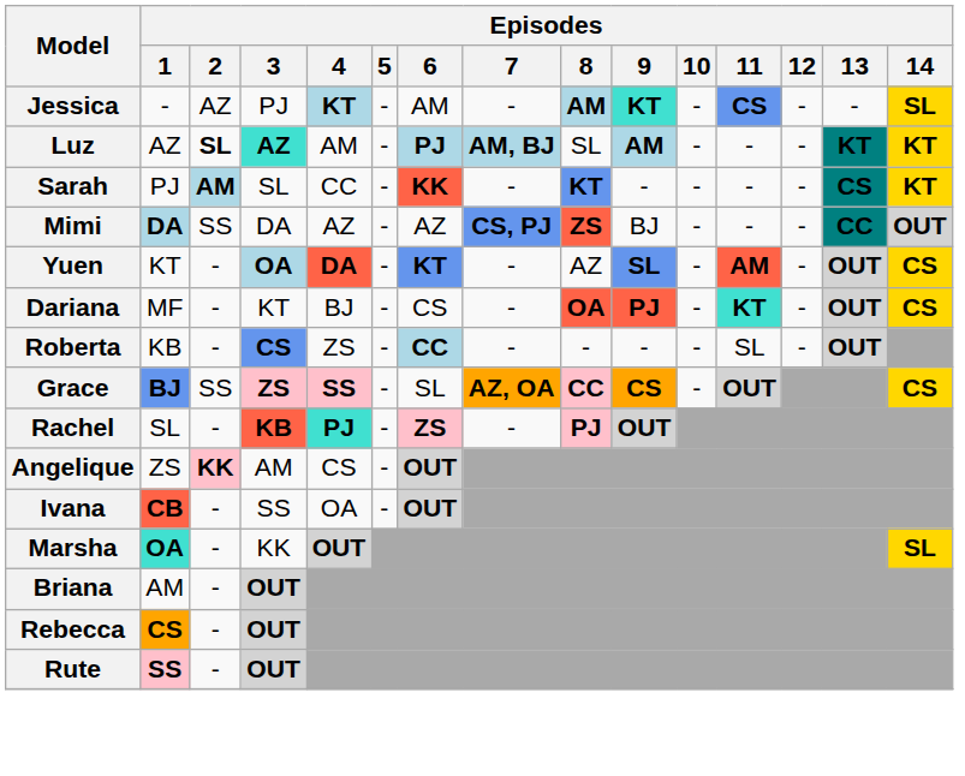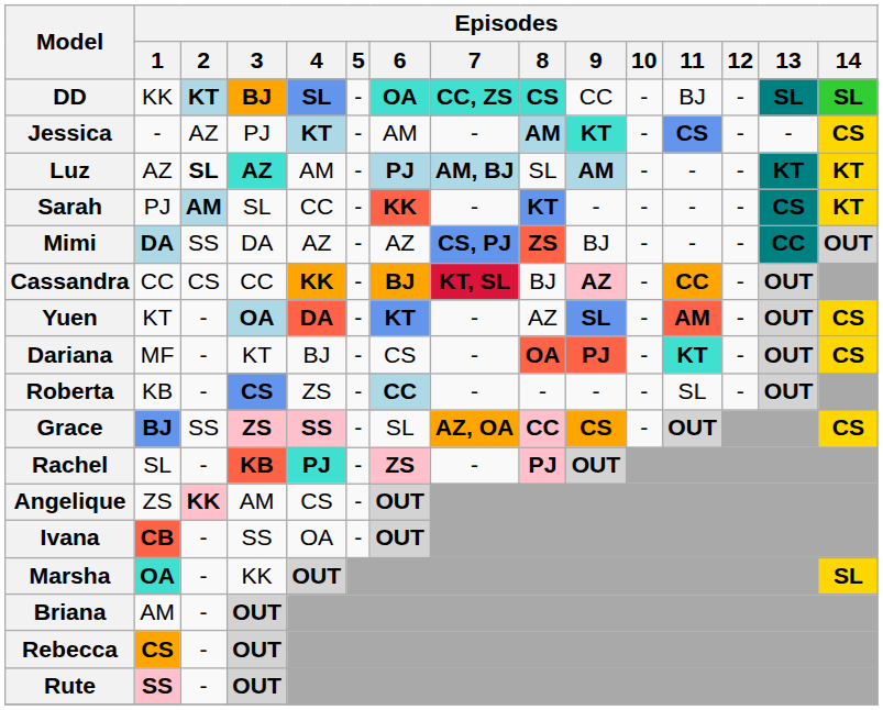 <table class="wikitable" style="text-align:center">
 <tr>
 <th rowspan="2">Model</th>
 <th colspan="14">Episodes</th>
 </tr>
 <tr>
 <th>1</th>
 <th>2</th>
 <th>3</th>
 <th>4</th>
 <th>5</th>
 <th>6</th>
 <th>7</th>
 <th>8</th>
 <th>9</th>
 <th>10</th>
 <th>11</th>
 <th>12</th>
 <th>13</th>
 <th>14</th>
 </tr>
 <tr>
+<th>DD</th>
+<td>KK</td>
+<td bgcolor="lightblue"><strong>KT</strong></td>
+<td bgcolor="orange"><strong>BJ</strong></td>
+<td bgcolor="cornflowerblue"><strong>SL</strong></td>
+<td>-</td>
+<td bgcolor="turquoise"><strong>OA</strong></td>
+<td bgcolor="turquoise"><strong>CC, ZS</strong></td>
+<td bgcolor="turquoise"><strong>CS</strong></td>
+<td>CC</td>
+<td>-</td>
+<td>BJ</td>
+<td>-</td>
+<td bgcolor="teal"><strong>SL</strong></td>
+<td bgcolor="limegreen"><strong>SL</strong></td>
+</tr>
+<tr>
 <th>Jessica</th>
 <td>-</td>
 <td>AZ</td>
 <td>PJ</td>
 <td bgcolor="lightblue"><strong>KT</strong></td>
 <td>-</td>
 <td>AM</td>
 <td>-</td>
 <td bgcolor="lightblue"><strong>AM</strong></td>
 <td bgcolor="turquoise"><strong>KT</strong></td>
 <td>-</td>
 <td bgcolor="cornflowerblue"><strong>CS</strong></td>
 <td>-</td>
 <td>-</td>
-<td bgcolor="gold"><strong>SL</strong></td>
+<td bgcolor="gold"><strong>CS</strong></td>
 </tr>
 <tr>
 <th>Luz</th>
 <td>AZ</td>
 <td><strong>SL</strong></td>
 <td bgcolor="turquoise"><strong>AZ</strong></td>
 <td>AM</td>
 <td>-</td>
 <td bgcolor="lightblue"><strong>PJ</strong></td>
 <td bgcolor="lightblue"><strong>AM, BJ</strong></td>
 <td>SL</td>
 <td bgcolor="lightblue"><strong>AM</strong></td>
 <td>-</td>
 <td>-</td>
 <td>-</td>
 <td bgcolor="teal"><strong>KT</strong></td>
 <td bgcolor="gold"><strong>KT</strong></td>
 </tr>
 <tr>
 <th>Sarah</th>
 <td>PJ</td>
 <td bgcolor="lightblue"><strong>AM</strong></td>
 <td>SL</td>
 <td>CC</td>
 <td>-</td>
 <td bgcolor="tomato"><strong>KK</strong></td>
 <td>-</td>
 <td bgcolor="cornflowerblue"><strong>KT</strong></td>
 <td>-</td>
 <td>-</td>
 <td>-</td>
 <td>-</td>
 <td bgcolor="teal"><strong>CS</strong></td>
 <td bgcolor="gold"><strong>KT</strong></td>
 </tr>
 <tr>
 <th>Mimi</th>
 <td bgcolor="lightblue"><strong>DA</strong></td>
 <td>SS</td>
 <td>DA</td>
 <td>AZ</td>
 <td>-</td>
 <td>AZ</td>
 <td bgcolor="cornflowerblue"><strong>CS, PJ</strong></td>
 <td bgcolor="tomato"><strong>ZS</strong></td>
 <td>BJ</td>
 <td>-</td>
 <td>-</td>
 <td>-</td>
 <td bgcolor="teal"><strong>CC</strong></td>
 <td style="background:lightgrey;"><strong>OUT</strong></td>
+</tr>
+<tr>
+<th>Cassandra</th>
+<td>CC</td>
+<td>CS</td>
+<td>CC</td>
+<td bgcolor="orange"><strong>KK</strong></td>
+<td>-</td>
+<td bgcolor="orange"><strong>BJ</strong></td>
+<td bgcolor="crimson"><strong>KT, SL</strong></td>
+<td>BJ</td>
+<td bgcolor="pink"><strong>AZ</strong></td>
+<td>-</td>
+<td bgcolor="orange"><strong>CC</strong></td>
+<td>-</td>
+<td style="background:lightgrey;"><strong>OUT</strong></td>
+<td style="background:darkgrey;" colspan="1"></td>
 </tr>
 <tr>
 <th>Yuen</th>
 <td>KT</td>
 <td>-</td>
 <td bgcolor="lightblue"><strong>OA</strong></td>
 <td bgcolor="tomato"><strong>DA</strong></td>
 <td>-</td>
 <td bgcolor="cornflowerblue"><strong>KT</strong></td>
 <td>-</td>
 <td>AZ</td>
 <td bgcolor="cornflowerblue"><strong>SL</strong></td>
 <td>-</td>
 <td bgcolor="tomato"><strong>AM</strong></td>
 <td>-</td>
 <td style="background:lightgrey;"><strong>OUT</strong></td>
 <td style="background:gold;"><strong>CS</strong></td>
 </tr>
 <tr>
 <th>Dariana</th>
 <td>MF</td>
 <td>-</td>
 <td>KT</td>
 <td>BJ</td>
 <td>-</td>
 <td>CS</td>
 <td>-</td>
 <td bgcolor="tomato"><strong>OA</strong></td>
 <td bgcolor="tomato"><strong>PJ</strong></td>
 <td>-</td>
 <td bgcolor="turquoise"><strong>KT</strong></td>
 <td>-</td>
 <td style="background:lightgrey;"><strong>OUT</strong></td>
 <td style="background:gold;"><strong>CS</strong></td>
 </tr>
 <tr>
 <th>Roberta</th>
 <td>KB</td>
 <td>-</td>
 <td bgcolor="cornflowerblue"><strong>CS</strong></td>
 <td>ZS</td>
 <td>-</td>
 <td bgcolor="lightblue"><strong>CC</strong></td>
 <td>-</td>
 <td>-</td>
 <td>-</td>
 <td>-</td>
 <td>SL</td>
 <td>-</td>
 <td style="background:lightgrey;"><strong>OUT</strong></td>
 <td style="background:darkgrey;" colspan="1"></td>
 </tr>
 <tr>
 <th>Grace</th>
 <td bgcolor="cornflowerblue"><strong>BJ</strong></td>
 <td>SS</td>
 <td bgcolor="pink"><strong>ZS</strong></td>
 <td bgcolor="pink"><strong>SS</strong></td>
 <td>-</td>
 <td>SL</td>
 <td bgcolor="orange"><strong>AZ, OA</strong></td>
 <td bgcolor="pink"><strong>CC</strong></td>
 <td bgcolor="orange"><strong>CS</strong></td>
 <td>-</td>
 <td style="background:lightgrey;"><strong>OUT</strong></td>
 <td style="background:darkgrey;" colspan="2"></td>
 <td bgcolor="gold"><strong>CS</strong></td>
 </tr>
 <tr>
 <th>Rachel</th>
 <td>SL</td>
 <td>-</td>
 <td bgcolor="tomato"><strong>KB</strong></td>
 <td bgcolor="turquoise"><strong>PJ</strong></td>
 <td>-</td>
 <td bgcolor="pink"><strong>ZS</strong></td>
 <td>-</td>
 <td bgcolor="pink"><strong>PJ</strong></td>
 <td style="background:lightgrey;"><strong>OUT</strong></td>
 <td style="background:darkgrey;" colspan="5"></td>
 </tr>
 <tr>
 <th>Angelique</th>
 <td>ZS</td>
 <td bgcolor="pink"><strong>KK</strong></td>
 <td>AM</td>
 <td>CS</td>
 <td>-</td>
 <td style="background:lightgrey;"><strong>OUT</strong></td>
 <td style="background:darkgrey;" colspan="8"></td>
 </tr>
 <tr>
 <th>Ivana</th>
 <td bgcolor="tomato"><strong>CB</strong></td>
 <td>-</td>
 <td>SS</td>
 <td>OA</td>
 <td>-</td>
 <td style="background:lightgrey;"><strong>OUT</strong></td>
 <td style="background:darkgrey;" colspan="8"></td>
 </tr>
 <tr>
 <th>Marsha</th>
 <td bgcolor="turquoise"><strong>OA</strong></td>
 <td>-</td>
 <td>KK</td>
 <td style="background:lightgrey;"><strong>OUT</strong></td>
 <td style="background:darkgrey;" colspan="9"></td>
 <td bgcolor="gold"><strong>SL</strong></td>
 </tr>
 <tr>
 <th>Briana</th>
 <td>AM</td>
 <td>-</td>
 <td style="background:lightgrey;"><strong>OUT</strong></td>
 <td style="background:darkgrey;" colspan="11"></td>
 </tr>
 <tr>
 <th>Rebecca</th>
 <td bgcolor="orange"><strong>CS</strong></td>
 <td>-</td>
 <td style="background:lightgrey;"><strong>OUT</strong></td>
 <td style="background:darkgrey;" colspan="11"></td>
 </tr>
 <tr>
 <th>Rute</th>
 <td bgcolor="pink"><strong>SS</strong></td>
 <td>-</td>
 <td style="background:lightgrey;"><strong>OUT</strong></td>
 <td style="background:darkgrey;" colspan="11"></td>
 </tr>
 <tr>
 </tr>
 </table>
